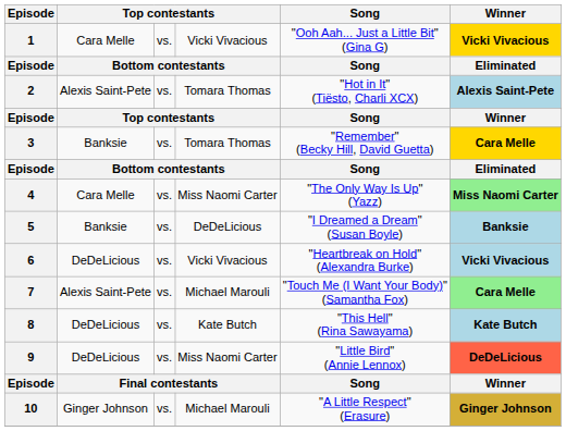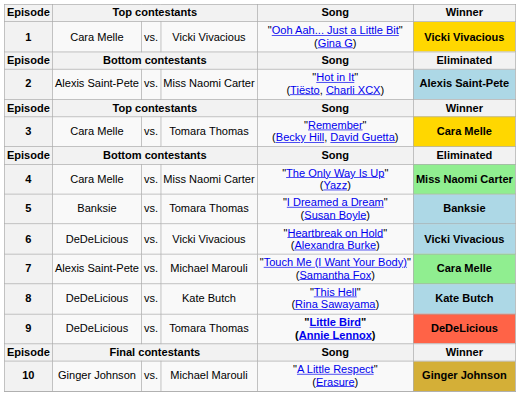 <table class="wikitable" style="text-align:center">
 <tr>
 <th scope="col">Episode</th>
 <th scope="col" colspan="3">Top contestants</th>
 <th scope="col">Song</th>
 <th scope="col">Winner</th>
 </tr>
 <tr>
 <th scope="row">1</th>
 <td>Cara Melle</td>
 <td>vs.</td>
 <td>Vicki Vivacious</td>
 <td>"<a href='#'>Ooh Aah... Just a Little Bit</a>"<br>(<a href='#'>Gina G</a>)</td>
 <td bgcolor="gold"><strong>Vicki Vivacious</strong></td>
 </tr>
 <tr>
 <th scope="col">Episode</th>
 <th scope="col" colspan="3">Bottom contestants</th>
 <th scope="col">Song</th>
 <th scope="col">Eliminated</th>
 </tr>
 <tr>
 <th scope="row">2</th>
 <td nowrap>Alexis Saint-Pete</td>
 <td>vs.</td>
-<td>Tomara Thomas</td>
+<td nowrap>Miss Naomi Carter</td>
 <td>"<a href='#'>Hot in It</a>"<br>(<a href='#'>Tiësto</a>, <a href='#'>Charli XCX</a>)</td>
 <td bgcolor="lightblue" nowrap><strong>Alexis Saint-Pete</strong></td>
 </tr>
 <tr>
 <th scope="col">Episode</th>
 <th scope="col" colspan="3">Top contestants</th>
 <th scope="col">Song</th>
 <th scope="col">Winner</th>
 </tr>
 <tr>
 <th scope="row">3</th>
-<td>Banksie</td>
+<td>Cara Melle</td>
 <td>vs.</td>
 <td>Tomara Thomas</td>
 <td>"<a href='#'>Remember</a>"<br>(<a href='#'>Becky Hill</a>, <a href='#'>David Guetta</a>)</td>
 <td bgcolor="gold"><strong>Cara Melle</strong></td>
 </tr>
 <tr>
 <th scope="col">Episode</th>
 <th scope="col" colspan="3">Bottom contestants</th>
 <th scope="col">Song</th>
 <th scope="col">Eliminated</th>
 </tr>
 <tr>
 <th scope="row">4</th>
 <td>Cara Melle</td>
 <td>vs.</td>
 <td nowrap>Miss Naomi Carter</td>
 <td>"<a href='#'>The Only Way Is Up</a>"<br>(<a href='#'>Yazz</a>)</td>
 <td bgcolor="lightgreen" nowrap><strong>Miss Naomi Carter</strong></td>
 </tr>
 <tr>
 <th scope="row">5</th>
 <td>Banksie</td>
 <td>vs.</td>
-<td>DeDeLicious</td>
+<td>Tomara Thomas</td>
 <td>"<a href='#'>I Dreamed a Dream</a>"<br>(<a href='#'>Susan Boyle</a>)</td>
 <td bgcolor="lightblue"><strong>Banksie</strong></td>
 </tr>
 <tr>
 <th scope="row">6</th>
 <td>DeDeLicious</td>
 <td>vs.</td>
 <td>Vicki Vivacious</td>
 <td>"<a href='#'>Heartbreak on Hold</a>"<br>(<a href='#'>Alexandra Burke</a>)</td>
 <td bgcolor="lightblue"><strong>Vicki Vivacious</strong></td>
 </tr>
 <tr>
 <th scope="row">7</th>
 <td nowrap>Alexis Saint-Pete</td>
 <td>vs.</td>
 <td>Michael Marouli</td>
 <td nowrap>"<a href='#'>Touch Me (I Want Your Body)</a>"<br>(<a href='#'>Samantha Fox</a>)</td>
 <td bgcolor="lightgreen"><strong>Cara Melle</strong></td>
 </tr>
 <tr>
 <th scope="row">8</th>
 <td>DeDeLicious</td>
 <td>vs.</td>
 <td>Kate Butch</td>
 <td>"<a href='#'>This Hell</a>"<br>(<a href='#'>Rina Sawayama</a>)</td>
 <td bgcolor="lightblue"><strong>Kate Butch</strong></td>
 </tr>
 <tr>
 <th scope="row">9</th>
 <td>DeDeLicious</td>
 <td>vs.</td>
-<td nowrap>Miss Naomi Carter</td>
-<td>"<a href='#'>Little Bird</a>"<br>(<a href='#'>Annie Lennox</a>)</td>
+<td>Tomara Thomas</td>
+<td><strong>"<a href='#'>Little Bird</a>"<br>(<a href='#'>Annie Lennox</a>)</strong></td>
 <td bgcolor="tomato"><strong>DeDeLicious</strong></td>
 </tr>
 <tr>
 <th scope="col">Episode</th>
 <th scope="col" colspan="3">Final contestants</th>
 <th scope="col">Song</th>
 <th scope="col">Winner</th>
 </tr>
 <tr>
 <th scope="row">10</th>
 <td>Ginger Johnson</td>
 <td>vs.</td>
 <td>Michael Marouli</td>
 <td>"<a href='#'>A Little Respect</a>"<br>(<a href='#'>Erasure</a>)</td>
 <td bgcolor="#D4AF37"><strong>Ginger Johnson</strong></td>
 </tr>
 <tr>
 </tr>
 </table>
